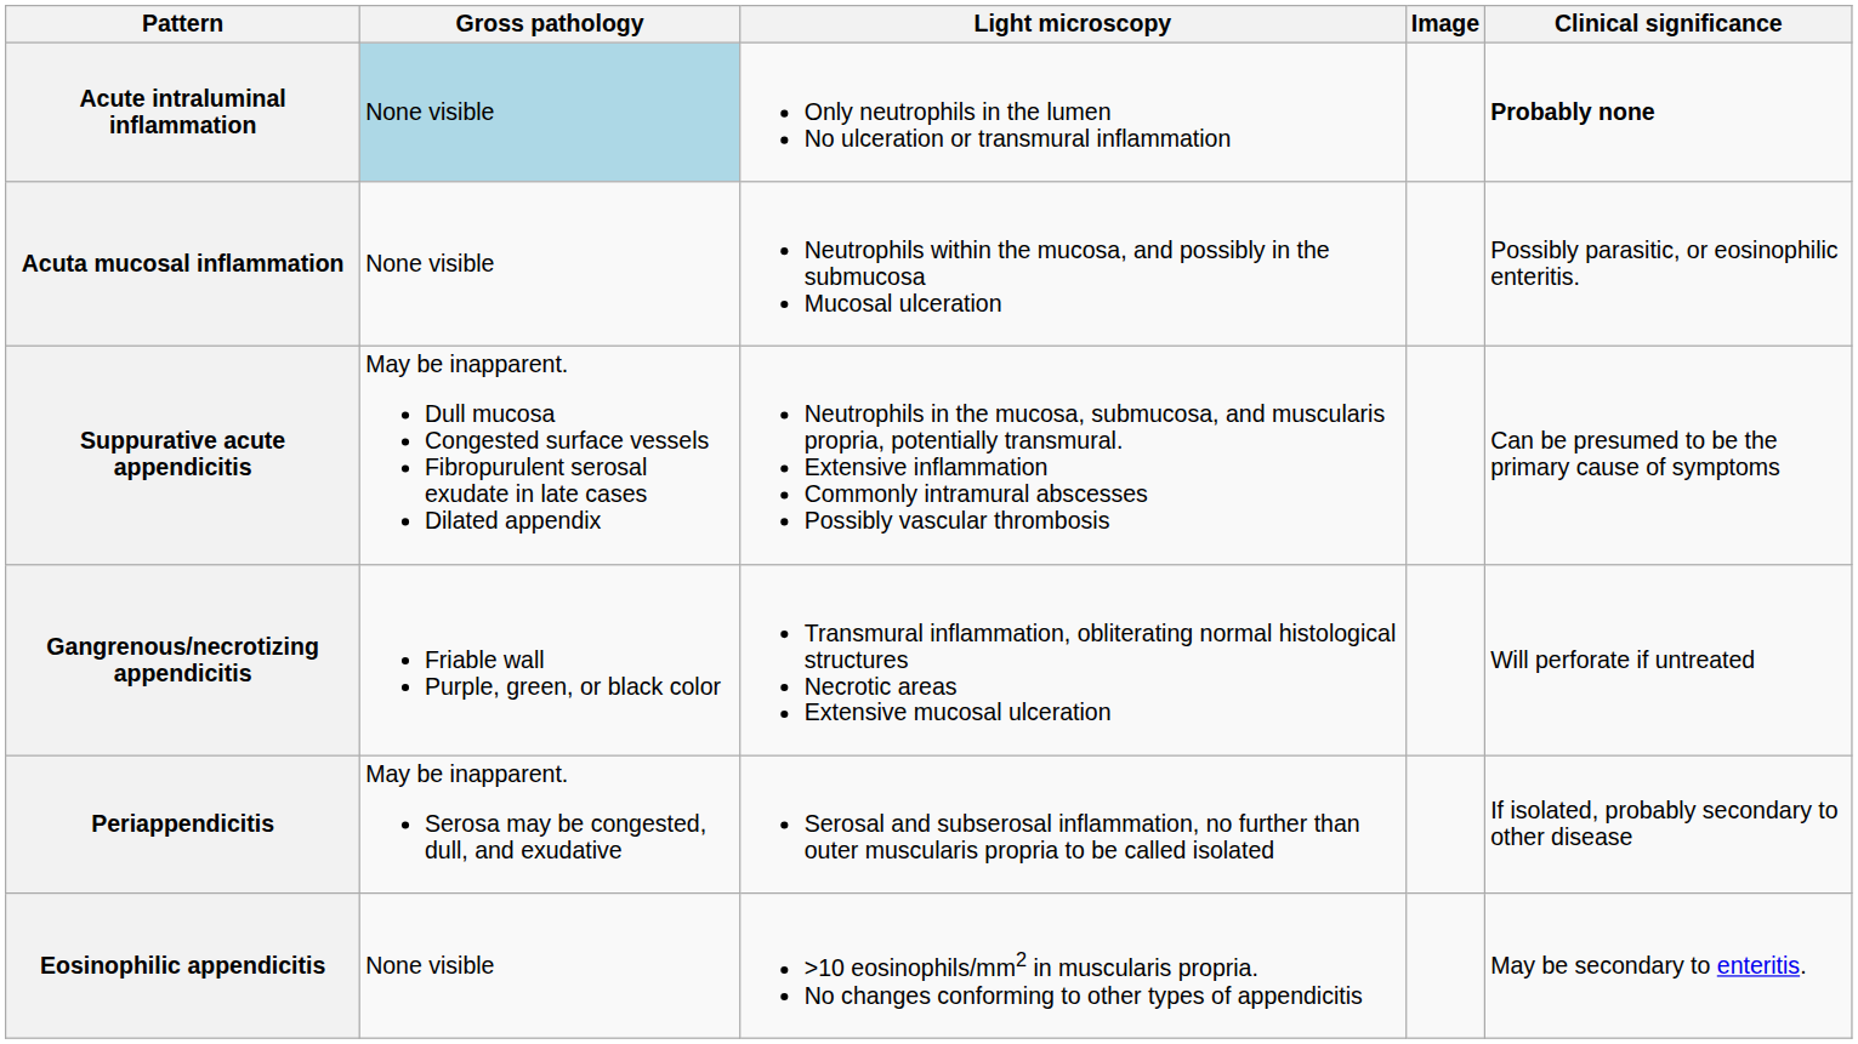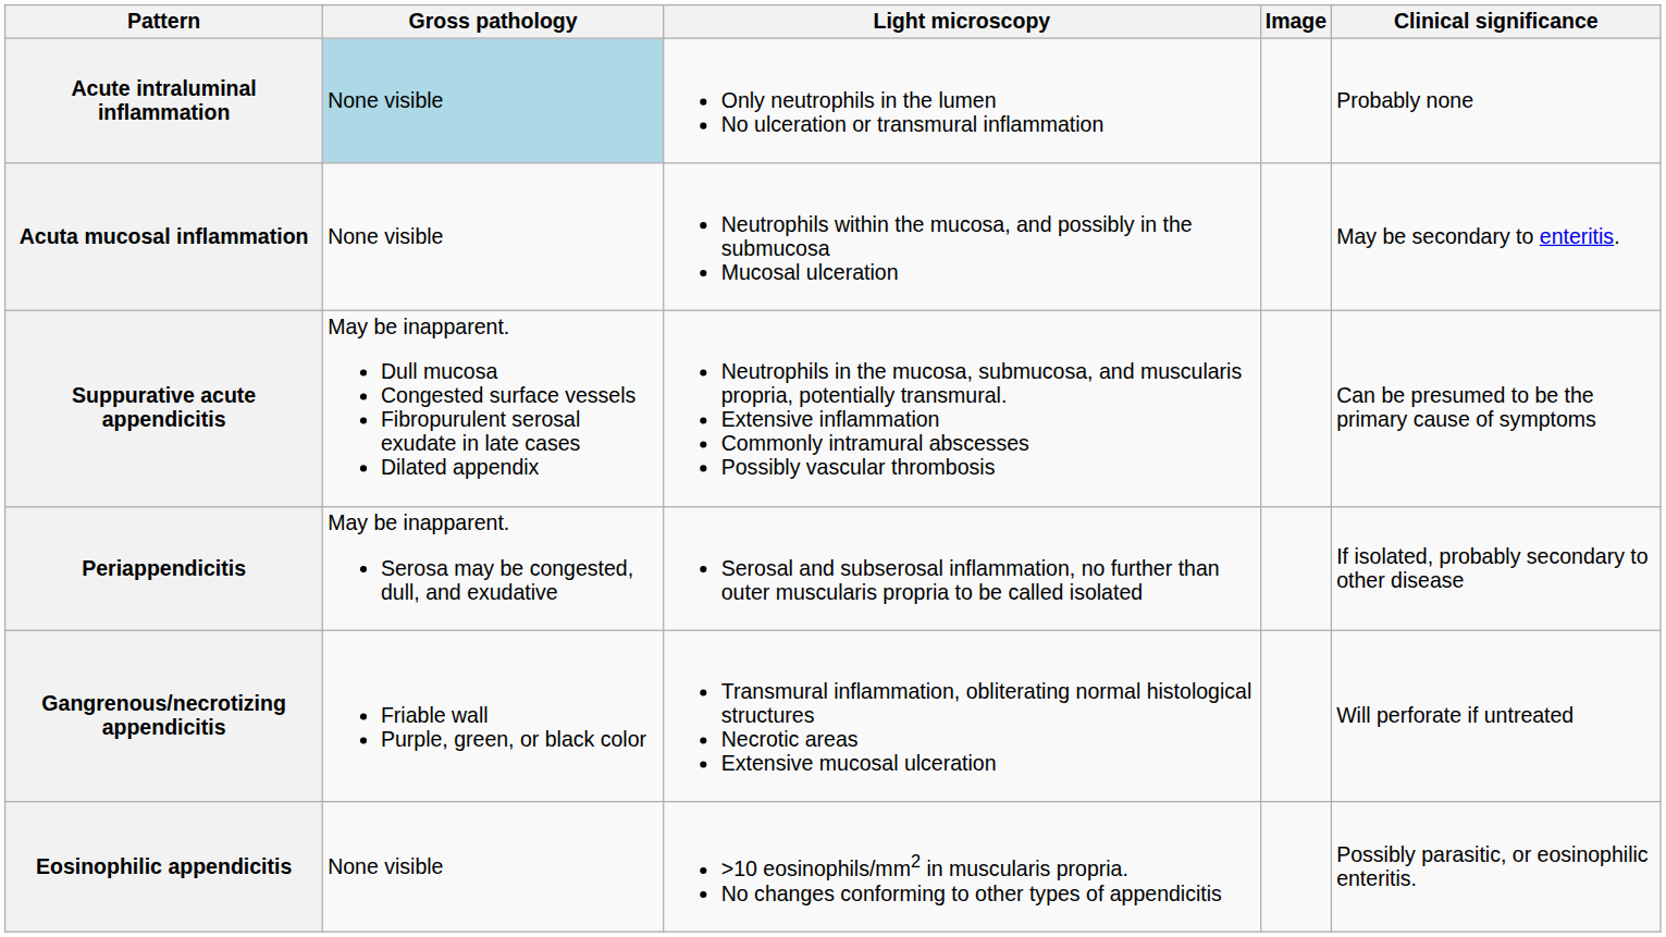 <table class=wikitable>
 <tr>
 <th>Pattern</th>
 <th>Gross pathology</th>
 <th>Light microscopy</th>
 <th>Image</th>
 <th>Clinical significance</th>
 </tr>
 <tr>
 <th>Acute intraluminal inflammation</th>
 <td style="background: lightblue;">None visible</td>
 <td><br><ul><li>Only neutrophils in the lumen</li><li>No ulceration or transmural inflammation</li></ul></td>
 <td></td>
-<td><strong>Probably none</strong></td>
+<td>Probably none</td>
 </tr>
 <tr>
 <th>Acuta mucosal inflammation</th>
 <td>None visible</td>
 <td><br><ul><li>Neutrophils within the mucosa, and possibly in the submucosa</li><li>Mucosal ulceration</li></ul></td>
 <td></td>
-<td>Possibly parasitic, or eosinophilic enteritis.</td>
+<td>May be secondary to <a href='#'>enteritis</a>.</td>
 </tr>
 <tr>
 <th>Suppurative acute appendicitis</th>
 <td>May be inapparent.<br><ul><li>Dull mucosa</li><li>Congested surface vessels</li><li>Fibropurulent serosal exudate in late cases</li><li>Dilated appendix</li></ul></td>
 <td><br><ul><li>Neutrophils in the mucosa, submucosa, and muscularis propria, potentially transmural.</li><li>Extensive inflammation</li><li>Commonly intramural abscesses</li><li>Possibly vascular thrombosis</li></ul></td>
 <td></td>
 <td>Can be presumed to be the primary cause of symptoms</td>
 </tr>
 <tr>
+<th>Periappendicitis</th>
+<td>May be inapparent.<br><ul><li>Serosa may be congested, dull, and exudative</li></ul></td>
+<td><br><ul><li>Serosal and subserosal inflammation, no further than outer muscularis propria to be called isolated</li></ul></td>
+<td></td>
+<td>If isolated, probably secondary to other disease</td>
+</tr>
+<tr>
 <th>Gangrenous/necrotizing appendicitis</th>
 <td><br><ul><li>Friable wall</li><li>Purple, green, or black color</li></ul></td>
 <td><br><ul><li>Transmural inflammation, obliterating normal histological structures</li><li>Necrotic areas</li><li>Extensive mucosal ulceration</li></ul></td>
 <td></td>
 <td>Will perforate if untreated</td>
 </tr>
 <tr>
-<th>Periappendicitis</th>
-<td>May be inapparent.<br><ul><li>Serosa may be congested, dull, and exudative</li></ul></td>
-<td><br><ul><li>Serosal and subserosal inflammation, no further than outer muscularis propria to be called isolated</li></ul></td>
-<td></td>
-<td>If isolated, probably secondary to other disease</td>
-</tr>
-<tr>
 <th>Eosinophilic appendicitis</th>
 <td>None visible</td>
 <td><br><ul><li>>10 eosinophils/mm<sup>2</sup> in muscularis propria.</li><li>No changes conforming to other types of appendicitis</li></ul></td>
 <td></td>
-<td>May be secondary to <a href='#'>enteritis</a>.</td>
+<td>Possibly parasitic, or eosinophilic enteritis.</td>
 </tr>
 </table>
